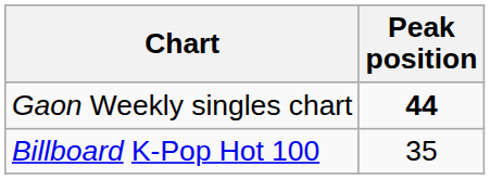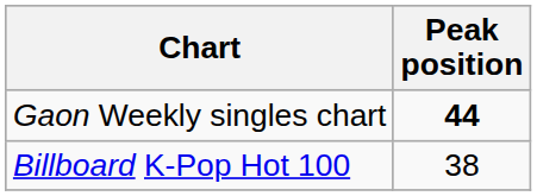 <table class="wikitable sortable">
 <tr>
 <th>Chart</th>
 <th>Peak<br>position</th>
 </tr>
 <tr>
 <td><em>Gaon</em> Weekly singles chart</td>
 <td align="center"><strong>44</strong></td>
 </tr>
 <tr>
 <td><em><a href='#'>Billboard</a></em> <a href='#'>K-Pop Hot 100</a></td>
-<td align="center">35</td>
+<td align="center">38</td>
 </tr>
 </table>
